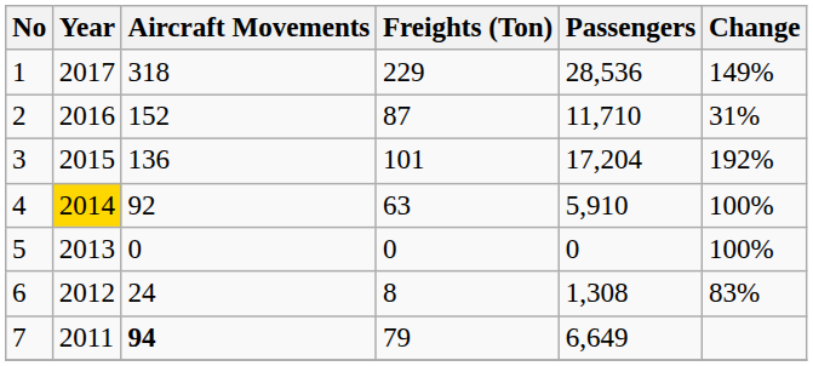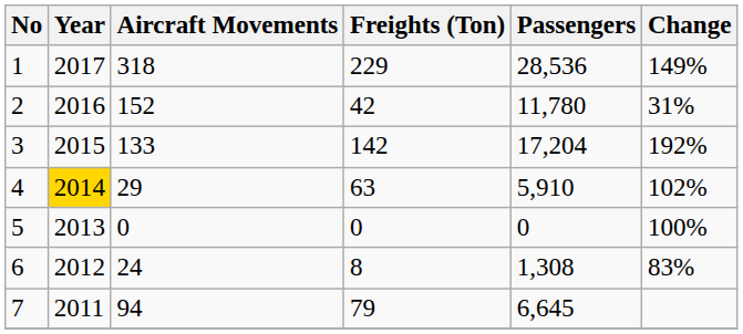 <table class="wikitable sortable">
 <tr>
 <th>No</th>
 <th>Year</th>
 <th>Aircraft Movements</th>
 <th>Freights (Ton)</th>
 <th>Passengers</th>
 <th>Change</th>
 </tr>
 <tr>
 <td>1</td>
 <td>2017</td>
 <td>318</td>
 <td>229</td>
 <td>28,536</td>
 <td>149%</td>
 </tr>
 <tr>
 <td>2</td>
 <td>2016</td>
 <td>152</td>
-<td>87</td>
-<td>11,710</td>
+<td>42</td>
+<td>11,780</td>
 <td>31%</td>
 </tr>
 <tr>
 <td>3</td>
 <td>2015</td>
-<td>136</td>
-<td>101</td>
+<td>133</td>
+<td>142</td>
 <td>17,204</td>
 <td>192%</td>
 </tr>
 <tr>
 <td>4</td>
 <td style="background: gold;">2014</td>
-<td>92</td>
+<td>29</td>
 <td>63</td>
 <td>5,910</td>
-<td>100%</td>
+<td>102%</td>
 </tr>
 <tr>
 <td>5</td>
 <td>2013</td>
 <td>0</td>
 <td>0</td>
 <td>0</td>
 <td>100%</td>
 </tr>
 <tr>
 <td>6</td>
 <td>2012</td>
 <td>24</td>
 <td>8</td>
 <td>1,308</td>
 <td>83%</td>
 </tr>
 <tr>
 <td>7</td>
 <td>2011</td>
-<td><strong>94</strong></td>
+<td>94</td>
 <td>79</td>
-<td>6,649</td>
+<td>6,645</td>
 <td></td>
 </tr>
 <tr>
 </tr>
 </table>
